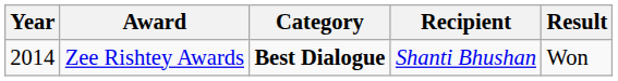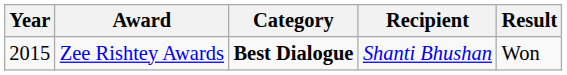 <table class="wikitable">
 <tr>
 <th>Year</th>
 <th>Award</th>
 <th>Category</th>
 <th>Recipient</th>
 <th>Result</th>
 </tr>
 <tr>
-<td>2014</td>
+<td>2015</td>
 <td><a href='#'>Zee Rishtey Awards</a></td>
 <td><strong>Best Dialogue</strong></td>
 <td><em><a href='#'>Shanti Bhushan</a></em></td>
 <td>Won</td>
 </tr>
 </table>
